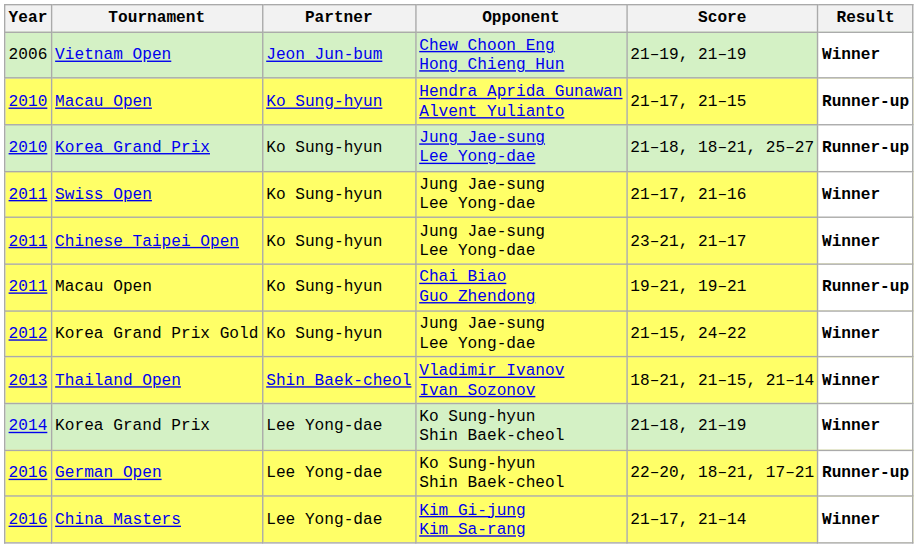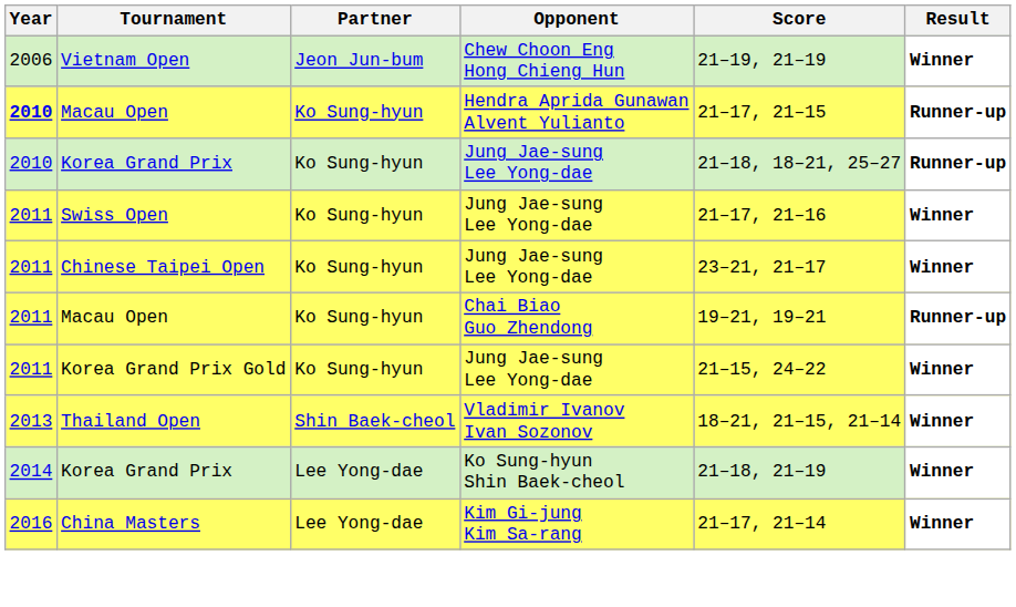 <table class="sortable wikitable" style="font-size: 90%;">
 <tr>
 <th>Year</th>
 <th>Tournament</th>
 <th>Partner</th>
 <th>Opponent</th>
 <th>Score</th>
 <th>Result</th>
 </tr>
 <tr style="background:#D4F1C5">
 <td align="center">2006</td>
 <td align="left"><a href='#'>Vietnam Open</a></td>
 <td align="left"> <a href='#'>Jeon Jun-bum</a></td>
 <td align="left"> <a href='#'>Chew Choon Eng</a> <br>  <a href='#'>Hong Chieng Hun</a></td>
 <td align="left">21–19, 21–19</td>
 <td style="text-align:left; background:white"> <strong>Winner</strong></td>
 </tr>
 <tr style="background:#FFFF67">
-<td align="center"><a href='#'>2010</a></td>
+<td align="center"><strong><a href='#'>2010</a></strong></td>
 <td align="left"><a href='#'>Macau Open</a></td>
 <td align="left"> <a href='#'>Ko Sung-hyun</a></td>
 <td align="left"> <a href='#'>Hendra Aprida Gunawan</a> <br>  <a href='#'>Alvent Yulianto</a></td>
 <td align="left">21–17, 21–15</td>
 <td style="text-align:left; background:white"> <strong>Runner-up</strong></td>
 </tr>
 <tr style="background:#D4F1C5">
 <td align="center"><a href='#'>2010</a></td>
 <td align="left"><a href='#'>Korea Grand Prix</a></td>
 <td align="left"> Ko Sung-hyun</td>
 <td align="left"> <a href='#'>Jung Jae-sung</a> <br>  <a href='#'>Lee Yong-dae</a></td>
 <td align="left">21–18, 18–21, 25–27</td>
 <td style="text-align:left; background:white"> <strong>Runner-up</strong></td>
 </tr>
 <tr style="background:#FFFF67">
 <td align="center"><a href='#'>2011</a></td>
 <td align="left"><a href='#'>Swiss Open</a></td>
 <td align="left"> Ko Sung-hyun</td>
 <td align="left"> Jung Jae-sung <br>  Lee Yong-dae</td>
 <td align="left">21–17, 21–16</td>
 <td style="text-align:left; background:white"> <strong>Winner</strong></td>
 </tr>
 <tr style="background:#FFFF67">
 <td align="center"><a href='#'>2011</a></td>
 <td align="left"><a href='#'>Chinese Taipei Open</a></td>
 <td align="left"> Ko Sung-hyun</td>
 <td align="left"> Jung Jae-sung <br>  Lee Yong-dae</td>
 <td align="left">23–21, 21–17</td>
 <td style="text-align:left; background:white"> <strong>Winner</strong></td>
 </tr>
 <tr style="background:#FFFF67">
 <td align="center"><a href='#'>2011</a></td>
 <td align="left">Macau Open</td>
 <td align="left"> Ko Sung-hyun</td>
 <td align="left"> <a href='#'>Chai Biao</a> <br>  <a href='#'>Guo Zhendong</a></td>
 <td align="left">19–21, 19–21</td>
 <td style="text-align:left; background:white"> <strong>Runner-up</strong></td>
 </tr>
 <tr style="background:#FFFF67">
-<td align="center"><a href='#'>2012</a></td>
+<td align="center"><a href='#'>2011</a></td>
 <td align="left">Korea Grand Prix Gold</td>
 <td align="left"> Ko Sung-hyun</td>
 <td align="left"> Jung Jae-sung <br>  Lee Yong-dae</td>
 <td align="left">21–15, 24–22</td>
 <td style="text-align:left; background:white"> <strong>Winner</strong></td>
 </tr>
 <tr style="background:#FFFF67">
 <td align="center"><a href='#'>2013</a></td>
 <td align="left"><a href='#'>Thailand Open</a></td>
 <td align="left"> <a href='#'>Shin Baek-cheol</a></td>
 <td align="left"> <a href='#'>Vladimir Ivanov</a> <br>  <a href='#'>Ivan Sozonov</a></td>
 <td align="left">18–21, 21–15, 21–14</td>
 <td style="text-align:left; background:white"> <strong>Winner</strong></td>
 </tr>
 <tr style="background:#D4F1C5">
 <td align="center"><a href='#'>2014</a></td>
 <td align="left">Korea Grand Prix</td>
 <td align="left"> Lee Yong-dae</td>
 <td align="left"> Ko Sung-hyun <br>  Shin Baek-cheol</td>
 <td align="left">21–18, 21–19</td>
 <td style="text-align:left; background:white"> <strong>Winner</strong></td>
 </tr>
 <tr style="background:#FFFF67">
 <td align="center"><a href='#'>2016</a></td>
-<td align="left"><a href='#'>German Open</a></td>
-<td align="left"> Lee Yong-dae</td>
-<td align="left"> Ko Sung-hyun <br>  Shin Baek-cheol</td>
-<td align="left">22–20, 18–21, 17–21</td>
-<td style="text-align:left; background:white"> <strong>Runner-up</strong></td>
-</tr>
-<tr style="background:#FFFF67">
-<td align="center"><a href='#'>2016</a></td>
 <td align="left"><a href='#'>China Masters</a></td>
 <td align="left"> Lee Yong-dae</td>
 <td align="left"> <a href='#'>Kim Gi-jung</a> <br>  <a href='#'>Kim Sa-rang</a></td>
 <td align="left">21–17, 21–14</td>
 <td style="text-align:left; background:white"> <strong>Winner</strong></td>
 </tr>
 </table>
